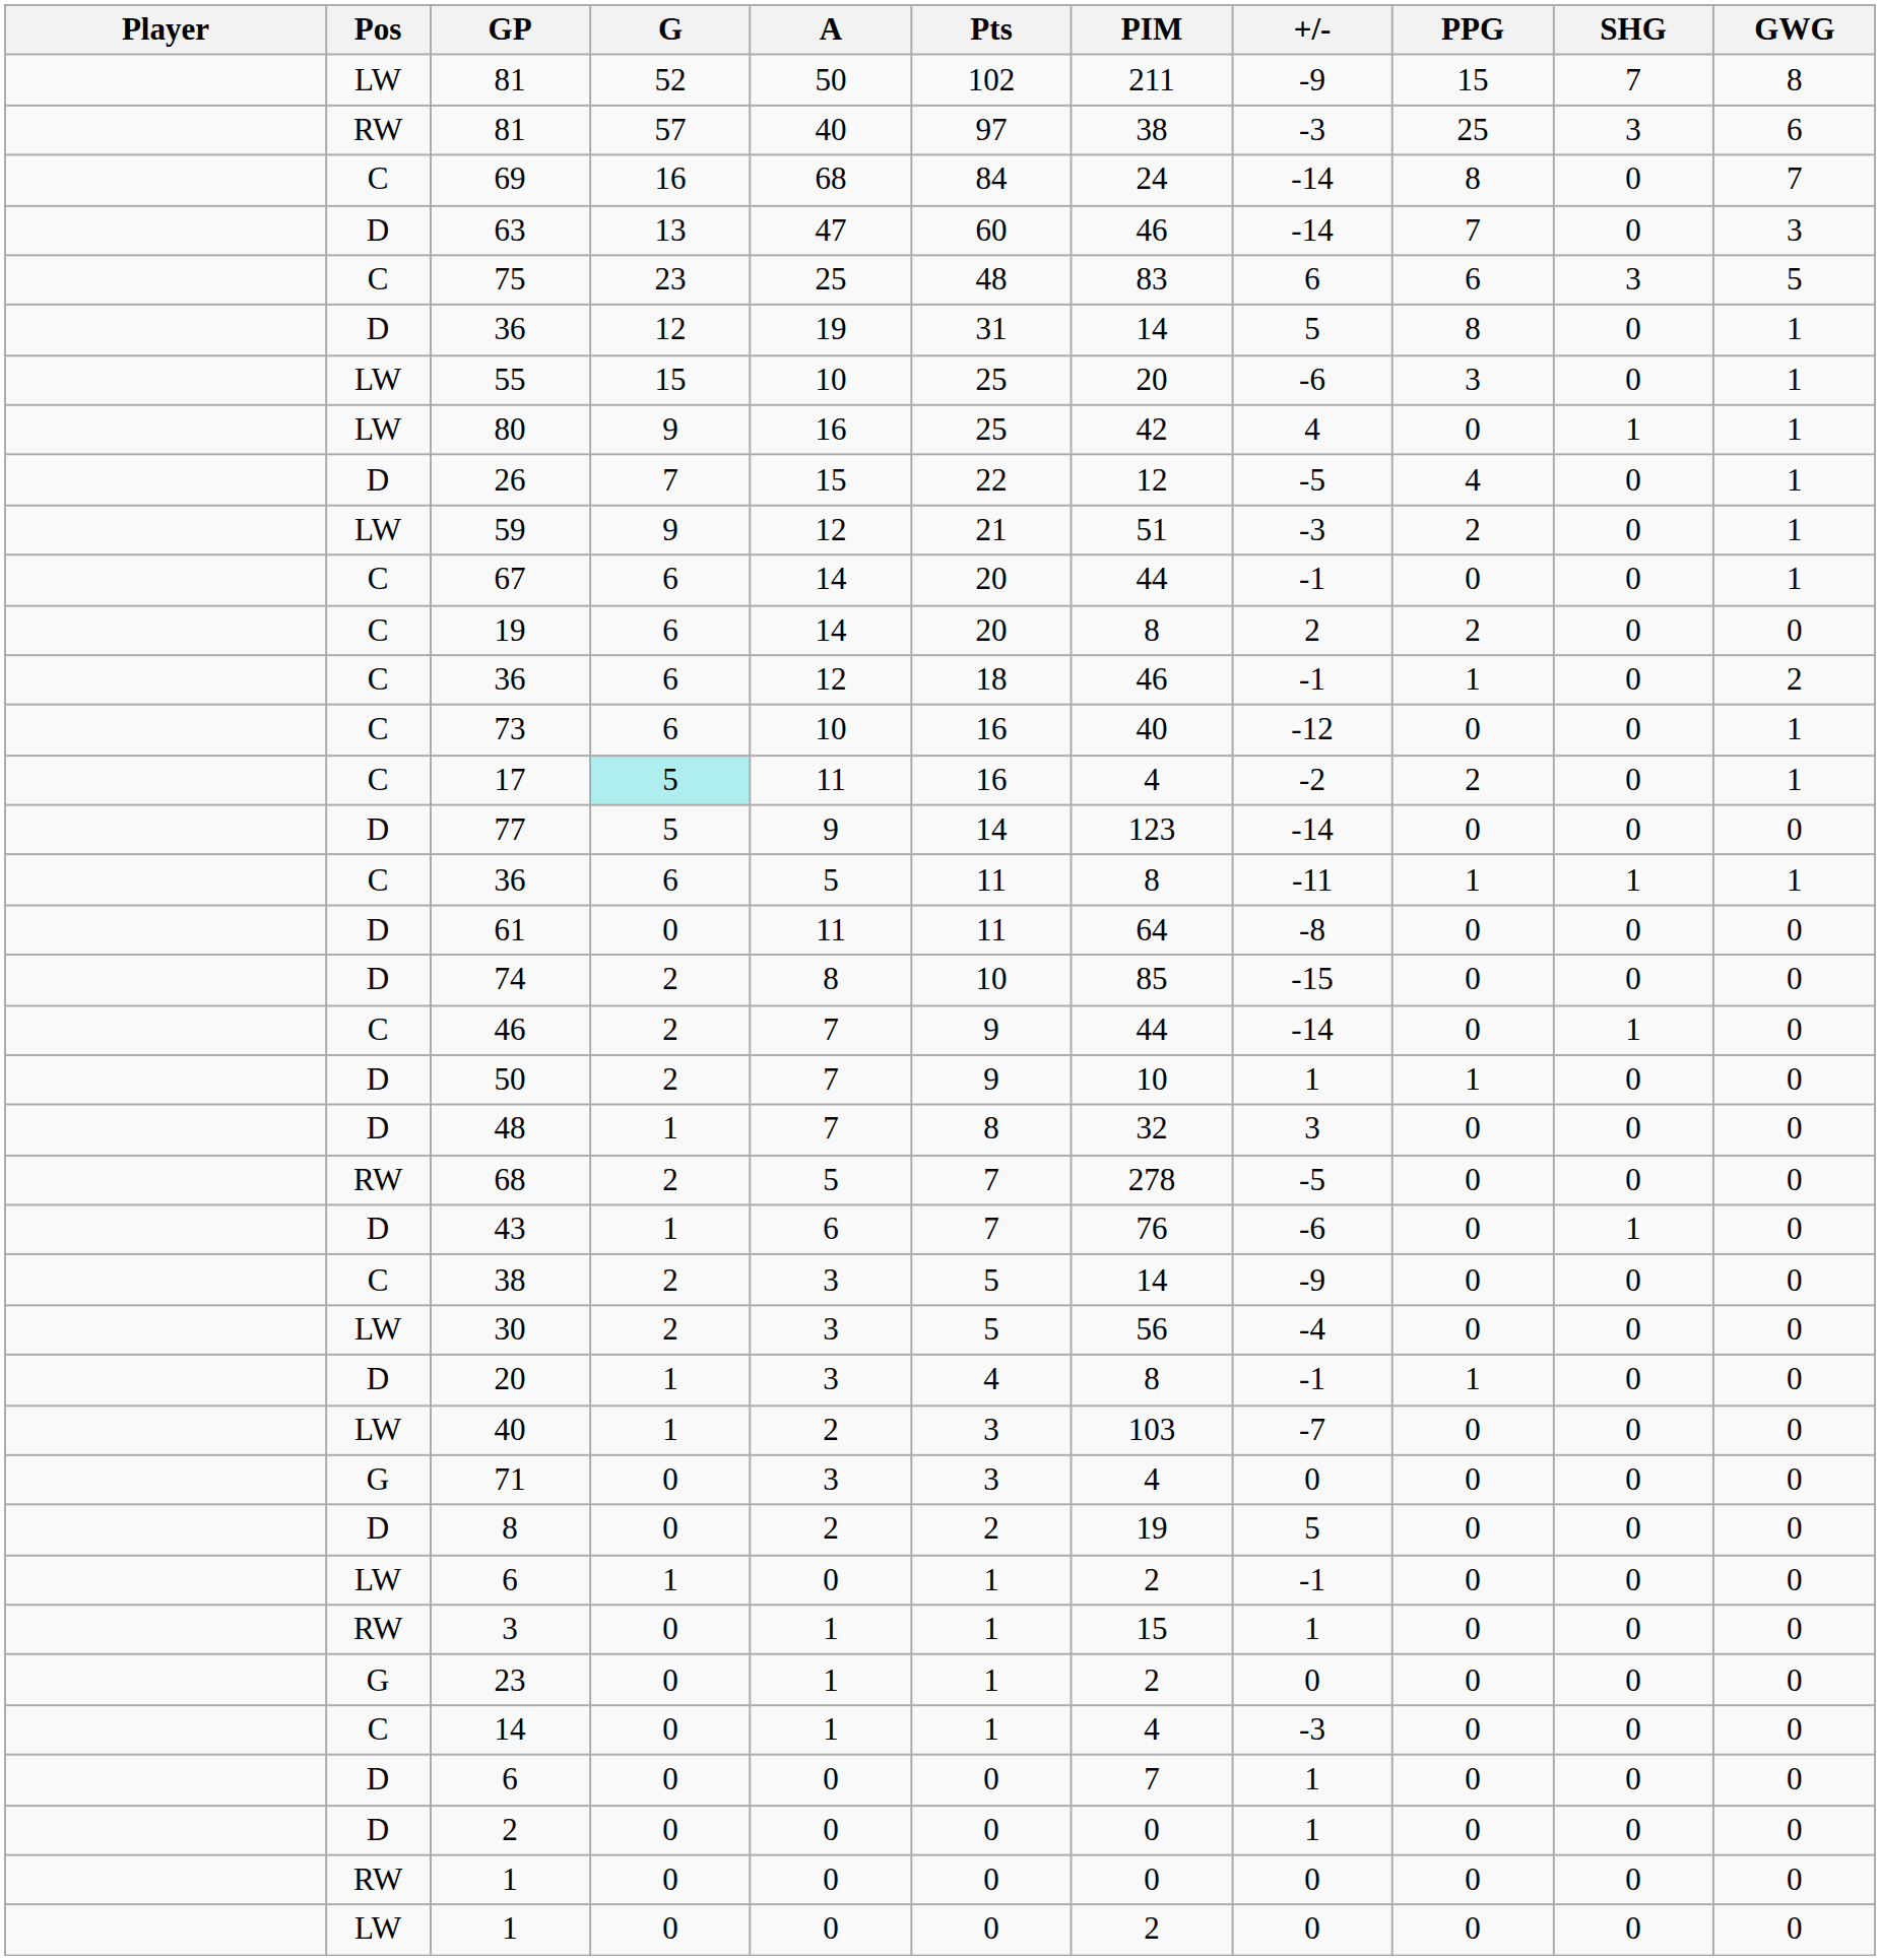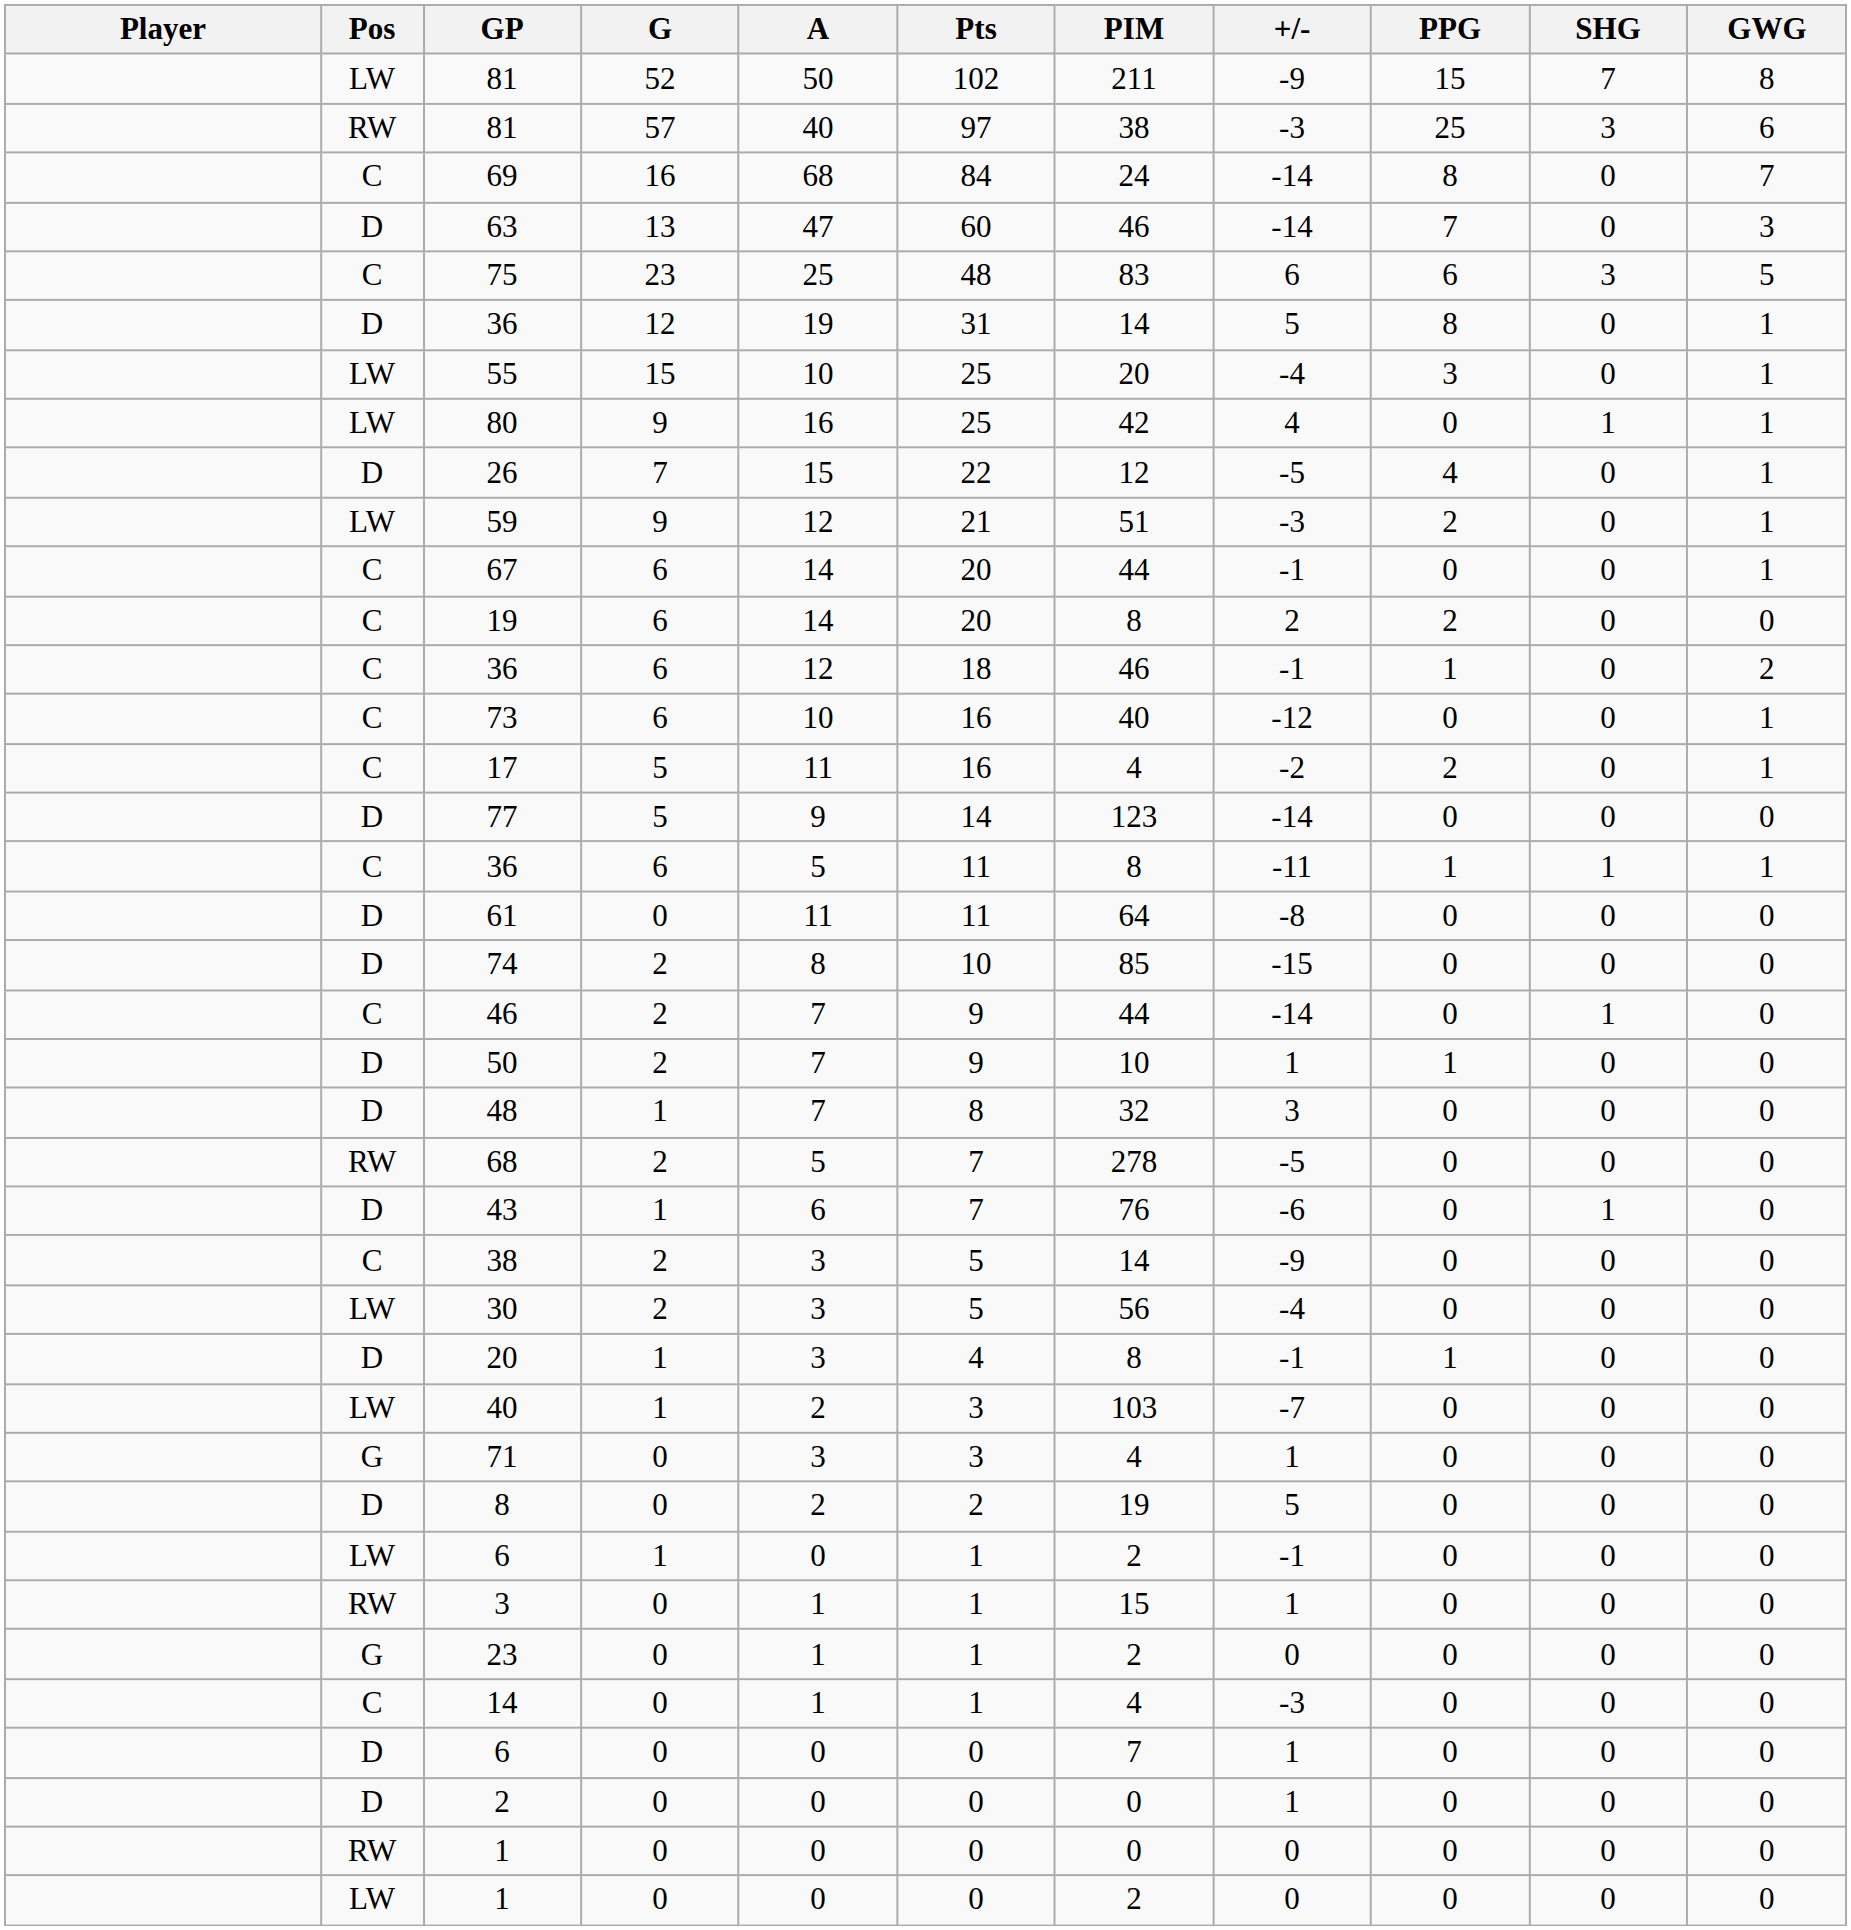 <table class="wikitable sortable" width="60%">
 <tr ALIGN="center">
 <th bgcolor="#DDDDFF" width="10%">Player</th>
 <th bgcolor="#DDDDFF" width="3%" title="Position">Pos</th>
 <th bgcolor="#DDDDFF" width="5%" title="Games played">GP</th>
 <th bgcolor="#DDDDFF" width="5%" title="Goals">G</th>
 <th bgcolor="#DDDDFF" width="5%" title="Assists">A</th>
 <th bgcolor="#DDDDFF" width="5%" title="Points">Pts</th>
 <th bgcolor="#DDDDFF" width="5%" title="Penalties in Minutes">PIM</th>
 <th bgcolor="#DDDDFF" width="5%" title="Plus/minus">+/-</th>
 <th bgcolor="#DDDDFF" width="5%" title="Power play goals">PPG</th>
 <th bgcolor="#DDDDFF" width="5%" title="Short-handed goals">SHG</th>
 <th bgcolor="#DDDDFF" width="5%" title="Game-winning goals">GWG</th>
 </tr>
 <tr align="center">
 <td align="right"></td>
 <td>LW</td>
 <td>81</td>
 <td>52</td>
 <td>50</td>
 <td>102</td>
 <td>211</td>
 <td>-9</td>
 <td>15</td>
 <td>7</td>
 <td>8</td>
 </tr>
 <tr align="center">
 <td align="right"></td>
 <td>RW</td>
 <td>81</td>
 <td>57</td>
 <td>40</td>
 <td>97</td>
 <td>38</td>
 <td>-3</td>
 <td>25</td>
 <td>3</td>
 <td>6</td>
 </tr>
 <tr align="center">
 <td align="right"></td>
 <td>C</td>
 <td>69</td>
 <td>16</td>
 <td>68</td>
 <td>84</td>
 <td>24</td>
 <td>-14</td>
 <td>8</td>
 <td>0</td>
 <td>7</td>
 </tr>
 <tr align="center">
 <td align="right"></td>
 <td>D</td>
 <td>63</td>
 <td>13</td>
 <td>47</td>
 <td>60</td>
 <td>46</td>
 <td>-14</td>
 <td>7</td>
 <td>0</td>
 <td>3</td>
 </tr>
 <tr align="center">
 <td align="right"></td>
 <td>C</td>
 <td>75</td>
 <td>23</td>
 <td>25</td>
 <td>48</td>
 <td>83</td>
 <td>6</td>
 <td>6</td>
 <td>3</td>
 <td>5</td>
 </tr>
 <tr align="center">
 <td align="right"></td>
 <td>D</td>
 <td>36</td>
 <td>12</td>
 <td>19</td>
 <td>31</td>
 <td>14</td>
 <td>5</td>
 <td>8</td>
 <td>0</td>
 <td>1</td>
 </tr>
 <tr align="center">
 <td align="right"></td>
 <td>LW</td>
 <td>55</td>
 <td>15</td>
 <td>10</td>
 <td>25</td>
 <td>20</td>
-<td>-6</td>
+<td>-4</td>
 <td>3</td>
 <td>0</td>
 <td>1</td>
 </tr>
 <tr align="center">
 <td align="right"></td>
 <td>LW</td>
 <td>80</td>
 <td>9</td>
 <td>16</td>
 <td>25</td>
 <td>42</td>
 <td>4</td>
 <td>0</td>
 <td>1</td>
 <td>1</td>
 </tr>
 <tr align="center">
 <td align="right"></td>
 <td>D</td>
 <td>26</td>
 <td>7</td>
 <td>15</td>
 <td>22</td>
 <td>12</td>
 <td>-5</td>
 <td>4</td>
 <td>0</td>
 <td>1</td>
 </tr>
 <tr align="center">
 <td align="right"></td>
 <td>LW</td>
 <td>59</td>
 <td>9</td>
 <td>12</td>
 <td>21</td>
 <td>51</td>
 <td>-3</td>
 <td>2</td>
 <td>0</td>
 <td>1</td>
 </tr>
 <tr align="center">
 <td align="right"></td>
 <td>C</td>
 <td>67</td>
 <td>6</td>
 <td>14</td>
 <td>20</td>
 <td>44</td>
 <td>-1</td>
 <td>0</td>
 <td>0</td>
 <td>1</td>
 </tr>
 <tr align="center">
 <td align="right"></td>
 <td>C</td>
 <td>19</td>
 <td>6</td>
 <td>14</td>
 <td>20</td>
 <td>8</td>
 <td>2</td>
 <td>2</td>
 <td>0</td>
 <td>0</td>
 </tr>
 <tr align="center">
 <td align="right"></td>
 <td>C</td>
 <td>36</td>
 <td>6</td>
 <td>12</td>
 <td>18</td>
 <td>46</td>
 <td>-1</td>
 <td>1</td>
 <td>0</td>
 <td>2</td>
 </tr>
 <tr align="center">
 <td align="right"></td>
 <td>C</td>
 <td>73</td>
 <td>6</td>
 <td>10</td>
 <td>16</td>
 <td>40</td>
 <td>-12</td>
 <td>0</td>
 <td>0</td>
 <td>1</td>
 </tr>
 <tr align="center">
 <td align="right"></td>
 <td>C</td>
 <td>17</td>
-<td style="background: paleturquoise;">5</td>
+<td>5</td>
 <td>11</td>
 <td>16</td>
 <td>4</td>
 <td>-2</td>
 <td>2</td>
 <td>0</td>
 <td>1</td>
 </tr>
 <tr align="center">
 <td align="right"></td>
 <td>D</td>
 <td>77</td>
 <td>5</td>
 <td>9</td>
 <td>14</td>
 <td>123</td>
 <td>-14</td>
 <td>0</td>
 <td>0</td>
 <td>0</td>
 </tr>
 <tr align="center">
 <td align="right"></td>
 <td>C</td>
 <td>36</td>
 <td>6</td>
 <td>5</td>
 <td>11</td>
 <td>8</td>
 <td>-11</td>
 <td>1</td>
 <td>1</td>
 <td>1</td>
 </tr>
 <tr align="center">
 <td align="right"></td>
 <td>D</td>
 <td>61</td>
 <td>0</td>
 <td>11</td>
 <td>11</td>
 <td>64</td>
 <td>-8</td>
 <td>0</td>
 <td>0</td>
 <td>0</td>
 </tr>
 <tr align="center">
 <td align="right"></td>
 <td>D</td>
 <td>74</td>
 <td>2</td>
 <td>8</td>
 <td>10</td>
 <td>85</td>
 <td>-15</td>
 <td>0</td>
 <td>0</td>
 <td>0</td>
 </tr>
 <tr align="center">
 <td align="right"></td>
 <td>C</td>
 <td>46</td>
 <td>2</td>
 <td>7</td>
 <td>9</td>
 <td>44</td>
 <td>-14</td>
 <td>0</td>
 <td>1</td>
 <td>0</td>
 </tr>
 <tr align="center">
 <td align="right"></td>
 <td>D</td>
 <td>50</td>
 <td>2</td>
 <td>7</td>
 <td>9</td>
 <td>10</td>
 <td>1</td>
 <td>1</td>
 <td>0</td>
 <td>0</td>
 </tr>
 <tr align="center">
 <td align="right"></td>
 <td>D</td>
 <td>48</td>
 <td>1</td>
 <td>7</td>
 <td>8</td>
 <td>32</td>
 <td>3</td>
 <td>0</td>
 <td>0</td>
 <td>0</td>
 </tr>
 <tr align="center">
 <td align="right"></td>
 <td>RW</td>
 <td>68</td>
 <td>2</td>
 <td>5</td>
 <td>7</td>
 <td>278</td>
 <td>-5</td>
 <td>0</td>
 <td>0</td>
 <td>0</td>
 </tr>
 <tr align="center">
 <td align="right"></td>
 <td>D</td>
 <td>43</td>
 <td>1</td>
 <td>6</td>
 <td>7</td>
 <td>76</td>
 <td>-6</td>
 <td>0</td>
 <td>1</td>
 <td>0</td>
 </tr>
 <tr align="center">
 <td align="right"></td>
 <td>C</td>
 <td>38</td>
 <td>2</td>
 <td>3</td>
 <td>5</td>
 <td>14</td>
 <td>-9</td>
 <td>0</td>
 <td>0</td>
 <td>0</td>
 </tr>
 <tr align="center">
 <td align="right"></td>
 <td>LW</td>
 <td>30</td>
 <td>2</td>
 <td>3</td>
 <td>5</td>
 <td>56</td>
 <td>-4</td>
 <td>0</td>
 <td>0</td>
 <td>0</td>
 </tr>
 <tr align="center">
 <td align="right"></td>
 <td>D</td>
 <td>20</td>
 <td>1</td>
 <td>3</td>
 <td>4</td>
 <td>8</td>
 <td>-1</td>
 <td>1</td>
 <td>0</td>
 <td>0</td>
 </tr>
 <tr align="center">
 <td align="right"></td>
 <td>LW</td>
 <td>40</td>
 <td>1</td>
 <td>2</td>
 <td>3</td>
 <td>103</td>
 <td>-7</td>
 <td>0</td>
 <td>0</td>
 <td>0</td>
 </tr>
 <tr align="center">
 <td align="right"></td>
 <td>G</td>
 <td>71</td>
 <td>0</td>
 <td>3</td>
 <td>3</td>
 <td>4</td>
-<td>0</td>
+<td>1</td>
 <td>0</td>
 <td>0</td>
 <td>0</td>
 </tr>
 <tr align="center">
 <td align="right"></td>
 <td>D</td>
 <td>8</td>
 <td>0</td>
 <td>2</td>
 <td>2</td>
 <td>19</td>
 <td>5</td>
 <td>0</td>
 <td>0</td>
 <td>0</td>
 </tr>
 <tr align="center">
 <td align="right"></td>
 <td>LW</td>
 <td>6</td>
 <td>1</td>
 <td>0</td>
 <td>1</td>
 <td>2</td>
 <td>-1</td>
 <td>0</td>
 <td>0</td>
 <td>0</td>
 </tr>
 <tr align="center">
 <td align="right"></td>
 <td>RW</td>
 <td>3</td>
 <td>0</td>
 <td>1</td>
 <td>1</td>
 <td>15</td>
 <td>1</td>
 <td>0</td>
 <td>0</td>
 <td>0</td>
 </tr>
 <tr align="center">
 <td align="right"></td>
 <td>G</td>
 <td>23</td>
 <td>0</td>
 <td>1</td>
 <td>1</td>
 <td>2</td>
 <td>0</td>
 <td>0</td>
 <td>0</td>
 <td>0</td>
 </tr>
 <tr align="center">
 <td align="right"></td>
 <td>C</td>
 <td>14</td>
 <td>0</td>
 <td>1</td>
 <td>1</td>
 <td>4</td>
 <td>-3</td>
 <td>0</td>
 <td>0</td>
 <td>0</td>
 </tr>
 <tr align="center">
 <td align="right"></td>
 <td>D</td>
 <td>6</td>
 <td>0</td>
 <td>0</td>
 <td>0</td>
 <td>7</td>
 <td>1</td>
 <td>0</td>
 <td>0</td>
 <td>0</td>
 </tr>
 <tr align="center">
 <td align="right"></td>
 <td>D</td>
 <td>2</td>
 <td>0</td>
 <td>0</td>
 <td>0</td>
 <td>0</td>
 <td>1</td>
 <td>0</td>
 <td>0</td>
 <td>0</td>
 </tr>
 <tr align="center">
 <td align="right"></td>
 <td>RW</td>
 <td>1</td>
 <td>0</td>
 <td>0</td>
 <td>0</td>
 <td>0</td>
 <td>0</td>
 <td>0</td>
 <td>0</td>
 <td>0</td>
 </tr>
 <tr align="center">
 <td align="right"></td>
 <td>LW</td>
 <td>1</td>
 <td>0</td>
 <td>0</td>
 <td>0</td>
 <td>2</td>
 <td>0</td>
 <td>0</td>
 <td>0</td>
 <td>0</td>
 </tr>
 </table>
